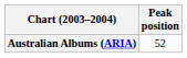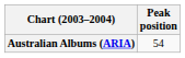 <table class="wikitable plainrowheaders" style="text-align:center">
 <tr>
 <th scope="col">Chart (2003–2004)</th>
 <th scope="col">Peak<br>position</th>
 </tr>
 <tr>
 <th scope="row">Australian Albums (<a href='#'>ARIA</a>)</th>
-<td>52</td>
+<td>54</td>
 </tr>
 </table>
